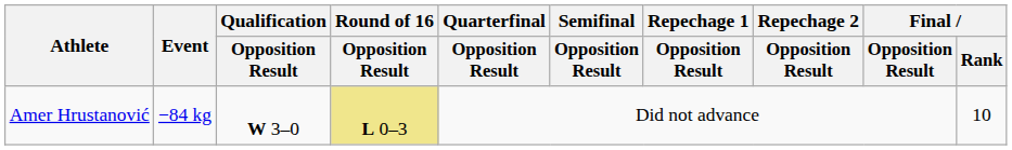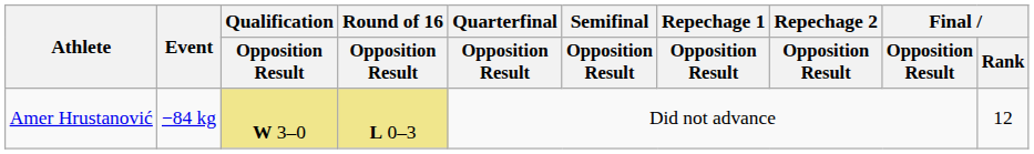 <table class="wikitable" style="font-size:90%">
 <tr>
 <th rowspan="2">Athlete</th>
 <th rowspan="2">Event</th>
 <th>Qualification</th>
 <th>Round of 16</th>
 <th>Quarterfinal</th>
 <th>Semifinal</th>
 <th>Repechage 1</th>
 <th>Repechage 2</th>
 <th colspan=2>Final / </th>
 </tr>
 <tr style="font-size: 95%">
 <th>Opposition<br>Result</th>
 <th>Opposition<br>Result</th>
 <th>Opposition<br>Result</th>
 <th>Opposition<br>Result</th>
 <th>Opposition<br>Result</th>
 <th>Opposition<br>Result</th>
 <th>Opposition<br>Result</th>
 <th>Rank</th>
 </tr>
 <tr align=center>
 <td align=left><a href='#'>Amer Hrustanović</a></td>
 <td align=left><a href='#'>−84 kg</a></td>
-<td><br><strong>W</strong> 3–0 <sup></sup></td>
+<td style="background: khaki;"><br><strong>W</strong> 3–0 <sup></sup></td>
 <td style="background: khaki;"><br><strong>L</strong> 0–3 <sup></sup></td>
 <td colspan=5>Did not advance</td>
-<td>10</td>
+<td>12</td>
 </tr>
 </table>
